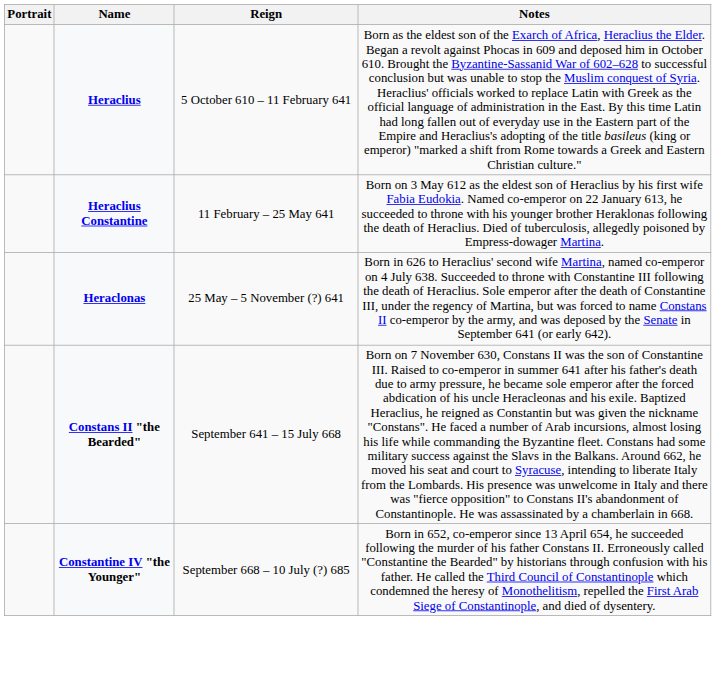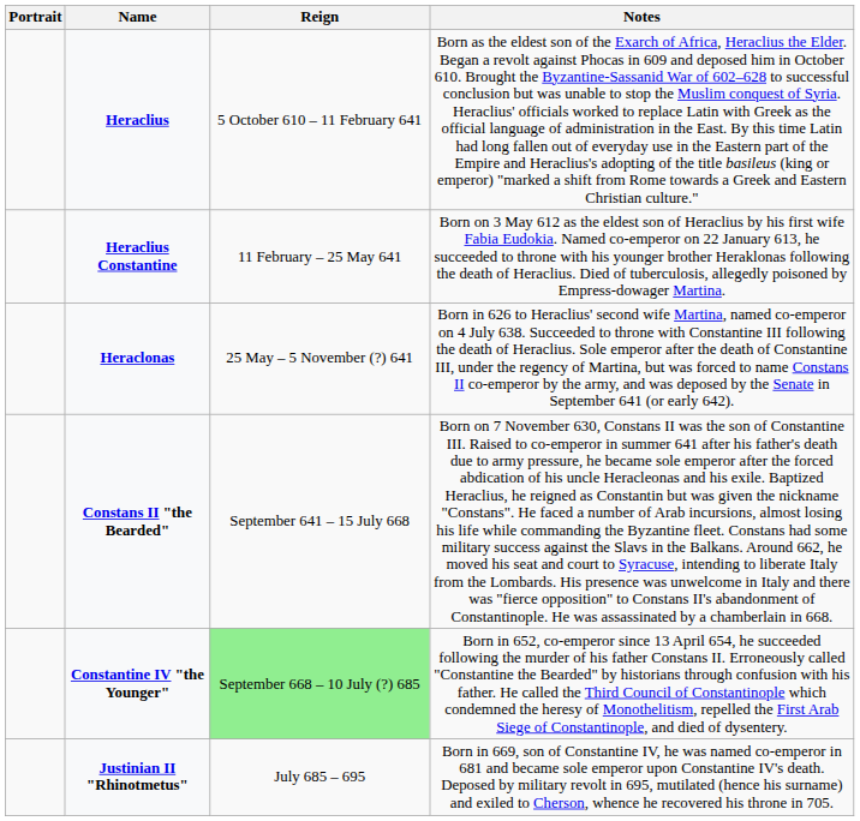 <table class="wikitable plainrowheaders" style="width:100%; text-align:center">
 <tr>
 <th scope=col width="7%">Portrait</th>
 <th scope=col width="17%">Name</th>
 <th scope=col width="26%">Reign</th>
 <th scope=col width="50%">Notes</th>
 </tr>
 <tr>
 <td></td>
 <th scope=row style="text-align:center; background:#F8F9FA"><strong><a href='#'>Heraclius</a></strong></th>
 <td>5 October 610 – 11 February 641<br></td>
 <td>Born  as the eldest son of the <a href='#'>Exarch of Africa</a>, <a href='#'>Heraclius the Elder</a>. Began a revolt against Phocas in 609 and deposed him in October 610. Brought the <a href='#'>Byzantine-Sassanid War of 602–628</a> to successful conclusion but was unable to stop the <a href='#'>Muslim conquest of Syria</a>. Heraclius' officials worked to replace Latin with Greek as the official language of administration in the East. By this time Latin had long fallen out of everyday use in the Eastern part of the Empire and Heraclius's adopting of the title <em>basileus</em> (king or emperor) "marked a shift from Rome towards a Greek and Eastern Christian culture."</td>
 </tr>
 <tr>
 <td></td>
 <th scope=row style="text-align:center; background:#F8F9FA"><strong><a href='#'>Heraclius Constantine</a></strong><br></th>
 <td>11 February – 25 May 641<br></td>
 <td>Born on 3 May 612 as the eldest son of Heraclius by his first wife <a href='#'>Fabia Eudokia</a>. Named co-emperor on 22 January 613, he succeeded to throne with his younger brother Heraklonas following the death of Heraclius. Died of tuberculosis, allegedly poisoned by Empress-dowager <a href='#'>Martina</a>.</td>
 </tr>
 <tr>
 <td></td>
 <th scope=row style="text-align:center; background:#F8F9FA"><strong><a href='#'>Heraclonas</a></strong><br></th>
 <td>25 May – 5 November (?) 641<br></td>
 <td>Born in 626 to Heraclius' second wife <a href='#'>Martina</a>, named co-emperor on 4 July 638. Succeeded to throne with Constantine III following the death of Heraclius. Sole emperor after the death of Constantine III, under the regency of Martina, but was forced to name <a href='#'>Constans II</a> co-emperor by the army, and was deposed by the <a href='#'>Senate</a> in September 641 (or early 642).</td>
 </tr>
 <tr>
 <td></td>
 <th scope=row style="text-align:center; background:#F8F9FA"><strong><a href='#'>Constans II</a></strong> "the Bearded"<br></th>
 <td>September 641 – 15 July 668<br></td>
 <td>Born on 7 November 630, Constans II was the son of Constantine III. Raised to co-emperor in summer 641 after his father's death due to army pressure, he became sole emperor after the forced abdication of his uncle Heracleonas and his exile. Baptized Heraclius, he reigned as Constantin but was given the nickname "Constans". He faced a number of Arab incursions, almost losing his life while commanding the Byzantine fleet. Constans had some military success against the Slavs in the Balkans. Around 662, he moved his seat and court to <a href='#'>Syracuse</a>, intending to liberate Italy from the Lombards. His presence was unwelcome in Italy and there was "fierce opposition" to Constans II's abandonment of Constantinople. He was assassinated by a chamberlain in 668.</td>
 </tr>
 <tr>
 <td></td>
 <th scope=row style="text-align:center; background:#F8F9FA"><strong><a href='#'>Constantine IV</a></strong> "the Younger"<br></th>
-<td>September 668 – 10 July (?) 685<br></td>
+<td style="background: lightgreen;">September 668 – 10 July (?) 685<br></td>
 <td>Born in 652, co-emperor since 13 April 654, he succeeded following the murder of his father Constans II. Erroneously called "Constantine the Bearded" by historians through confusion with his father. He called the <a href='#'>Third Council of Constantinople</a> which condemned the heresy of <a href='#'>Monothelitism</a>, repelled the <a href='#'>First Arab Siege of Constantinople</a>, and died of dysentery.</td>
 </tr>
+<tr>
+<td></td>
+<th scope=row style="text-align:center; background:#F8F9FA"><strong><a href='#'>Justinian II</a></strong> "Rhinotmetus"<br></th>
+<td>July 685 – 695<br></td>
+<td>Born in 669, son of Constantine IV, he was named co-emperor in 681 and became sole emperor upon Constantine IV's death. Deposed by military revolt in 695, mutilated (hence his surname) and exiled to <a href='#'>Cherson</a>, whence he recovered his throne in 705.</td>
+</tr>
 </table>
